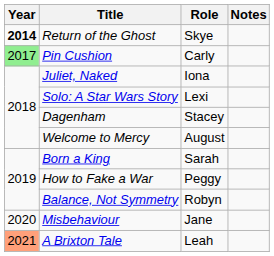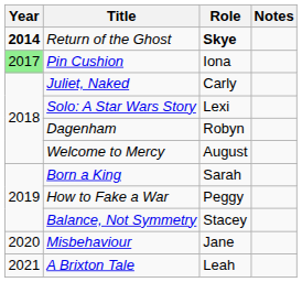 <table class="wikitable plainrowheaders sortable">
 <tr>
 <th scope="col">Year</th>
 <th scope="col">Title</th>
 <th scope="col">Role</th>
 <th scope="col" class="unsortable">Notes</th>
 </tr>
 <tr>
 <td><strong>2014</strong></td>
 <td><em>Return of the Ghost</em></td>
-<td>Skye</td>
+<td><strong>Skye</strong></td>
 <td></td>
 </tr>
 <tr>
 <td style="background: lightgreen;">2017</td>
 <td><em><a href='#'>Pin Cushion</a></em></td>
-<td>Carly</td>
+<td>Iona</td>
 <td></td>
 </tr>
 <tr>
 <td rowspan="4">2018</td>
 <td><em><a href='#'>Juliet, Naked</a></em></td>
-<td>Iona</td>
+<td>Carly</td>
 <td></td>
 </tr>
 <tr>
 <td><em><a href='#'>Solo: A Star Wars Story</a></em></td>
 <td>Lexi</td>
 <td></td>
 </tr>
 <tr>
 <td><em>Dagenham</em></td>
-<td>Stacey</td>
+<td>Robyn</td>
 <td></td>
 </tr>
 <tr>
 <td><em>Welcome to Mercy</em></td>
 <td>August</td>
 <td></td>
 </tr>
 <tr>
 <td rowspan="3">2019</td>
 <td><em><a href='#'>Born a King</a></em></td>
 <td>Sarah</td>
 <td></td>
 </tr>
 <tr>
 <td><em>How to Fake a War</em></td>
 <td>Peggy</td>
 <td></td>
 </tr>
 <tr>
 <td><em><a href='#'>Balance, Not Symmetry</a></em></td>
-<td>Robyn</td>
+<td>Stacey</td>
 <td></td>
 </tr>
 <tr>
 <td>2020</td>
 <td><em><a href='#'>Misbehaviour</a></em></td>
 <td>Jane</td>
 <td></td>
 </tr>
 <tr>
-<td style="background: lightsalmon;">2021</td>
+<td>2021</td>
 <td><em><a href='#'>A Brixton Tale</a></em></td>
 <td>Leah</td>
 <td></td>
 </tr>
 </table>
